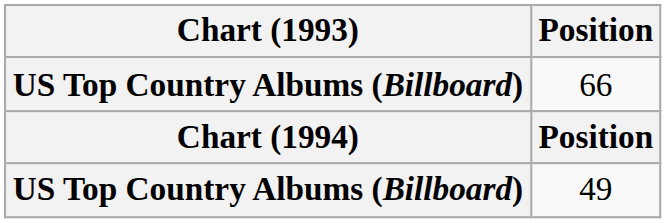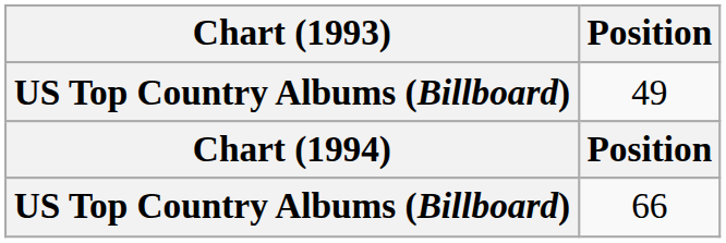 <table class="wikitable plainrowheaders" style="text-align:center">
 <tr>
 <th scope="col">Chart (1993)</th>
 <th scope="col">Position</th>
 </tr>
 <tr>
 <th scope="row">US Top Country Albums (<em>Billboard</em>)</th>
-<td>66</td>
+<td>49</td>
 </tr>
 <tr>
 <th scope="col">Chart (1994)</th>
 <th scope="col">Position</th>
 </tr>
 <tr>
 <th scope="row">US Top Country Albums (<em>Billboard</em>)</th>
-<td>49</td>
+<td>66</td>
 </tr>
 </table>
